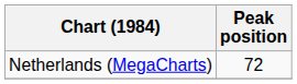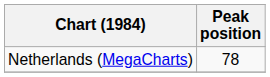 <table class="wikitable sortable">
 <tr>
 <th>Chart (1984)</th>
 <th>Peak<br>position</th>
 </tr>
 <tr>
 <td>Netherlands (<a href='#'>MegaCharts</a>)</td>
-<td style="text-align:center;">72</td>
+<td style="text-align:center;">78</td>
 </tr>
 <tr>
 </tr>
 </table>
